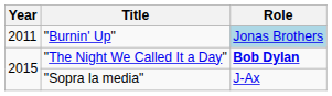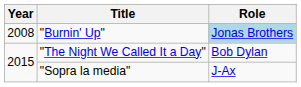 <table class="wikitable sortable">
 <tr>
 <th>Year</th>
 <th>Title</th>
 <th>Role</th>
 </tr>
 <tr>
-<td>2011</td>
+<td>2008</td>
 <td>"<a href='#'>Burnin' Up</a>"</td>
 <td style="background: lightblue;"><a href='#'>Jonas Brothers</a></td>
 </tr>
 <tr>
 <td rowspan=2>2015</td>
 <td>"<a href='#'>The Night We Called It a Day</a>"</td>
-<td><strong><a href='#'>Bob Dylan</a></strong></td>
+<td><a href='#'>Bob Dylan</a></td>
 </tr>
 <tr>
 <td>"Sopra la media"</td>
 <td><a href='#'>J-Ax</a></td>
 </tr>
 </table>
